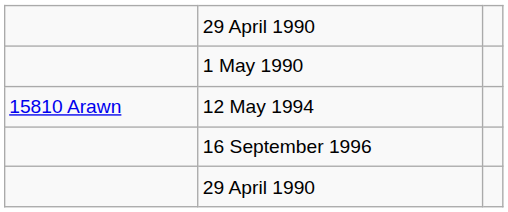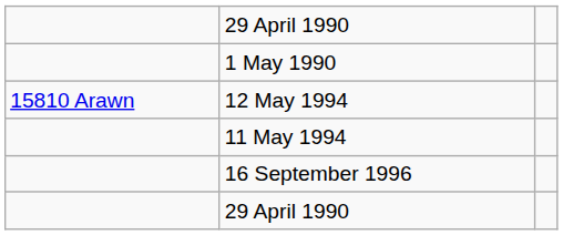 <table class="wikitable" style="font-size: 89%; float: left; width: 26em; margin-right: 1em; height: 150px">
 <tr>
 <td></td>
 <td>29 April 1990</td>
 <td> </td>
 </tr>
 <tr>
 <td></td>
 <td>1 May 1990</td>
 <td> </td>
 </tr>
 <tr>
 <td><a href='#'>15810 Arawn</a></td>
 <td>12 May 1994</td>
 <td> </td>
 </tr>
 <tr>
 <td></td>
+<td>11 May 1994</td>
+<td> </td>
+</tr>
+<tr>
+<td></td>
 <td>16 September 1996</td>
 <td> </td>
 </tr>
 <tr>
 <td></td>
 <td>29 April 1990</td>
 <td> </td>
 </tr>
 </table>
